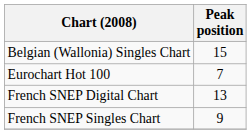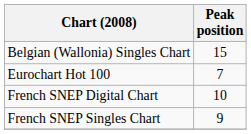 <table class="wikitable sortable">
 <tr>
 <th>Chart (2008)</th>
 <th>Peak<br>position</th>
 </tr>
 <tr>
 <td>Belgian (Wallonia) Singles Chart</td>
 <td align="center">15</td>
 </tr>
 <tr>
 <td>Eurochart Hot 100</td>
 <td align="center">7</td>
 </tr>
 <tr>
 <td>French SNEP Digital Chart</td>
-<td align="center">13</td>
+<td align="center">10</td>
 </tr>
 <tr>
 <td>French SNEP Singles Chart</td>
 <td align="center">9</td>
 </tr>
 <tr>
 </tr>
 </table>
